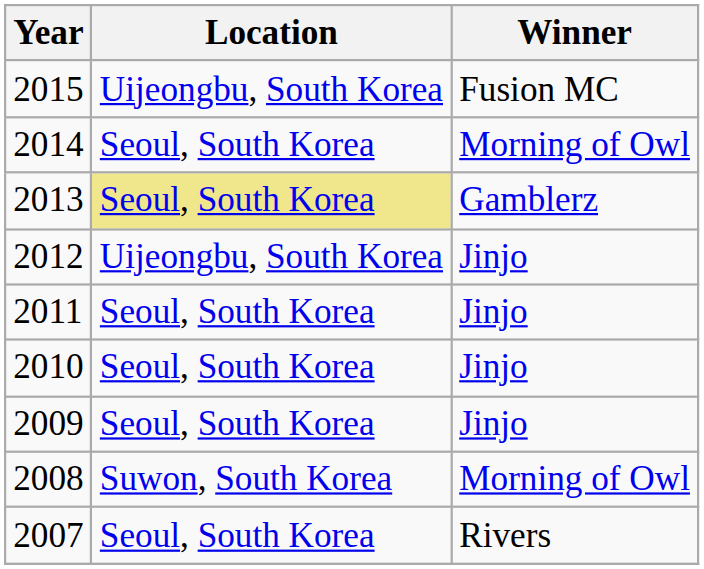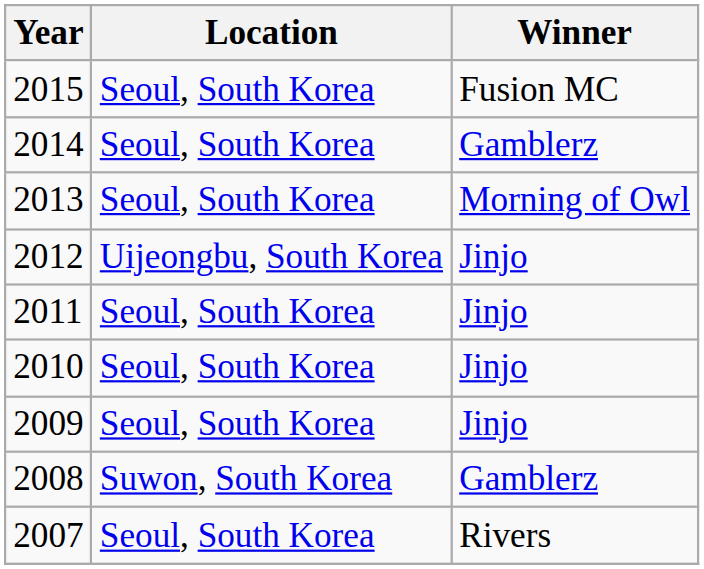 <table class="wikitable">
 <tr>
 <th>Year</th>
 <th>Location</th>
 <th>Winner</th>
 </tr>
 <tr>
 <td>2015</td>
-<td><a href='#'>Uijeongbu</a>, <a href='#'>South Korea</a></td>
+<td><a href='#'>Seoul</a>, <a href='#'>South Korea</a></td>
 <td> Fusion MC</td>
 </tr>
 <tr>
 <td>2014</td>
 <td><a href='#'>Seoul</a>, <a href='#'>South Korea</a></td>
-<td> <a href='#'>Morning of Owl</a></td>
+<td> <a href='#'>Gamblerz</a></td>
 </tr>
 <tr>
 <td>2013</td>
-<td style="background: khaki;"><a href='#'>Seoul</a>, <a href='#'>South Korea</a></td>
-<td> <a href='#'>Gamblerz</a></td>
+<td><a href='#'>Seoul</a>, <a href='#'>South Korea</a></td>
+<td> <a href='#'>Morning of Owl</a></td>
 </tr>
 <tr>
 <td>2012</td>
 <td><a href='#'>Uijeongbu</a>, <a href='#'>South Korea</a></td>
 <td>  <a href='#'>Jinjo</a></td>
 </tr>
 <tr>
 <td>2011</td>
 <td><a href='#'>Seoul</a>, <a href='#'>South Korea</a></td>
 <td> <a href='#'>Jinjo</a></td>
 </tr>
 <tr>
 <td>2010</td>
 <td><a href='#'>Seoul</a>, <a href='#'>South Korea</a></td>
 <td> <a href='#'>Jinjo</a></td>
 </tr>
 <tr>
 <td>2009</td>
 <td><a href='#'>Seoul</a>, <a href='#'>South Korea</a></td>
 <td>  <a href='#'>Jinjo</a></td>
 </tr>
 <tr>
 <td>2008</td>
 <td><a href='#'>Suwon</a>, <a href='#'>South Korea</a></td>
-<td> <a href='#'>Morning of Owl</a></td>
+<td> <a href='#'>Gamblerz</a></td>
 </tr>
 <tr>
 <td>2007</td>
 <td><a href='#'>Seoul</a>, <a href='#'>South Korea</a></td>
 <td> Rivers</td>
 </tr>
 <tr>
 </tr>
 </table>
